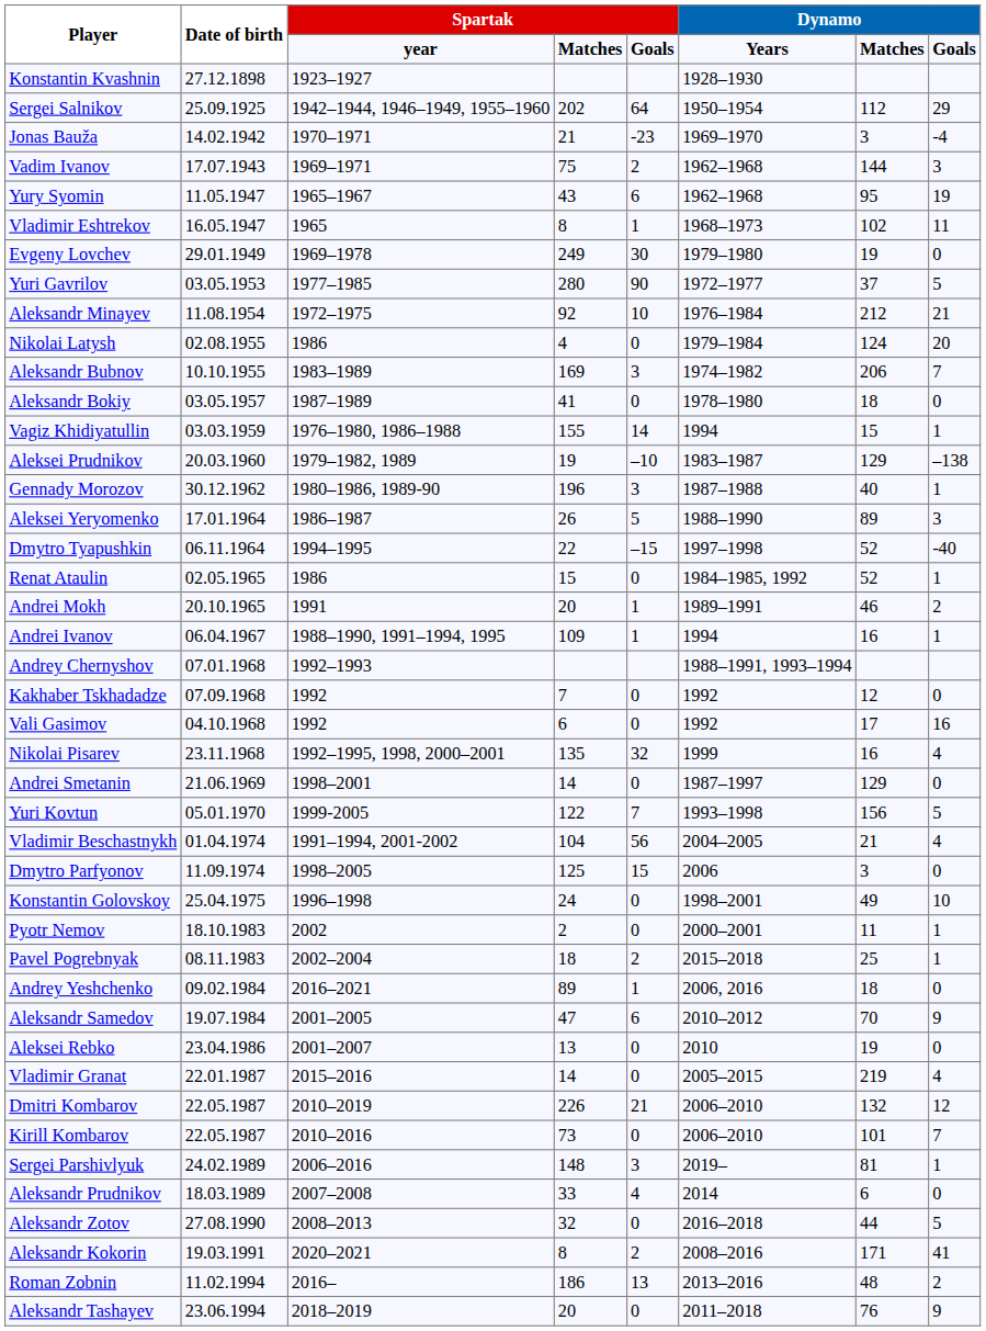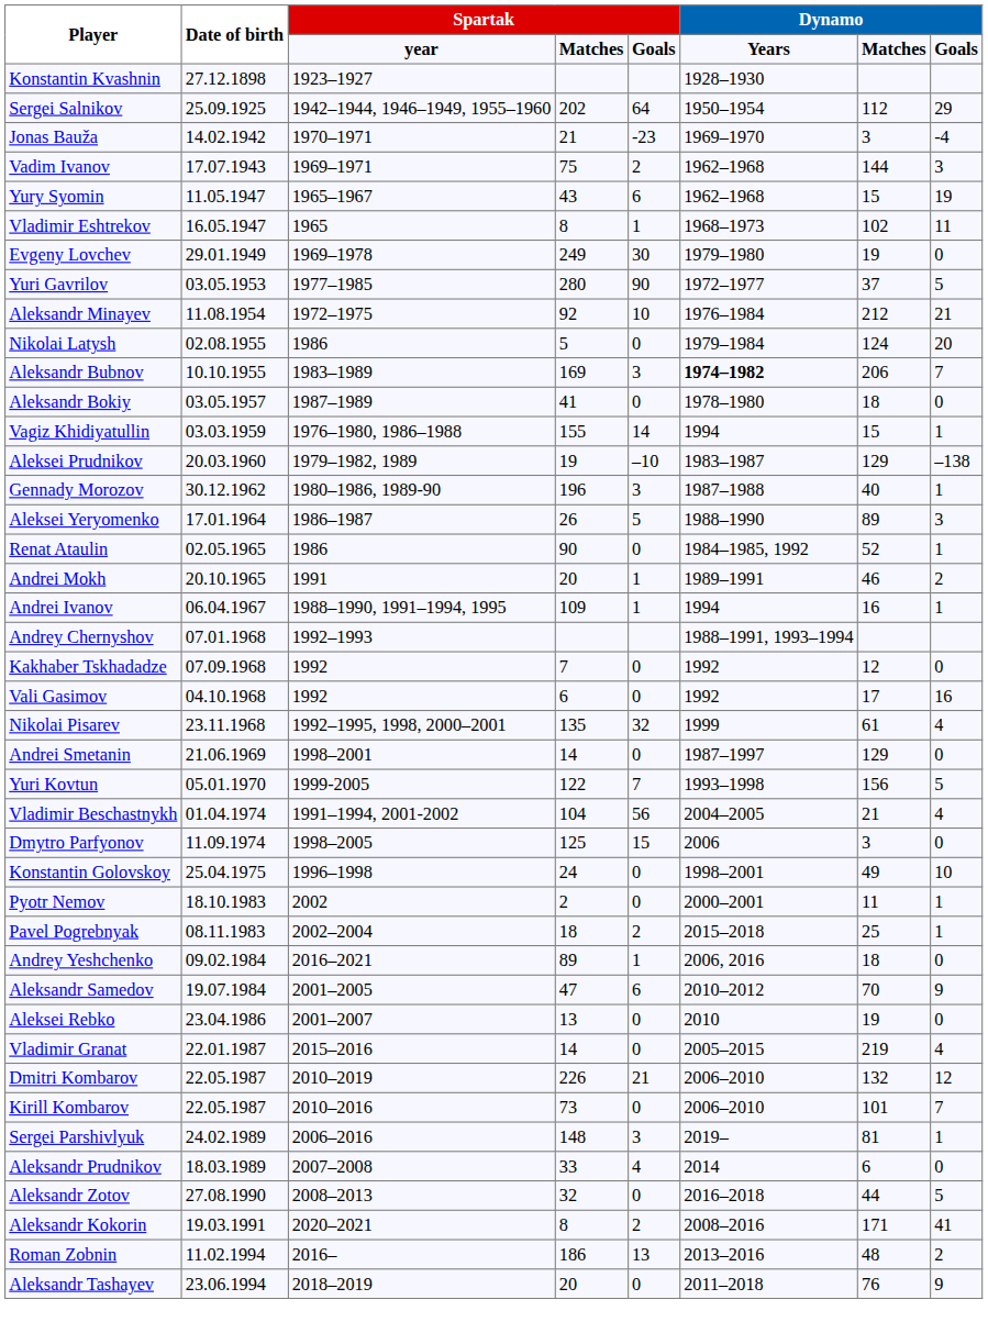 <table bgcolor="#f7f8ff" cellpadding="3" cellspacing="0" border="1" style="font-size: 95%; border: gray solid 1px; border-collapse: collapse;">
 <tr align=center bgcolor="#FFFFFF">
 <th rowspan="2">Player</th>
 <th rowspan="2">Date of birth</th>
 <th style="color:#FFFFFF; background:#DD0000;" colspan=3>Spartak</th>
 <th style="color:#FFFFFF; background:#0066b3;" colspan=3>Dynamo</th>
 </tr>
 <tr>
 <th>year</th>
 <th>Matches</th>
 <th>Goals</th>
 <th>Years</th>
 <th>Matches</th>
 <th>Goals</th>
 </tr>
 <tr>
 <td align="left"><a href='#'>Konstantin Kvashnin</a></td>
 <td>27.12.1898</td>
 <td>1923–1927</td>
 <td></td>
 <td></td>
 <td>1928–1930</td>
 <td></td>
 <td></td>
 </tr>
 <tr>
 <td align="left"><a href='#'>Sergei Salnikov</a></td>
 <td>25.09.1925</td>
 <td>1942–1944, 1946–1949, 1955–1960</td>
 <td>202</td>
 <td>64</td>
 <td>1950–1954</td>
 <td>112</td>
 <td>29</td>
 </tr>
 <tr>
 <td align="left"><a href='#'>Jonas Bauža</a></td>
 <td>14.02.1942</td>
 <td>1970–1971</td>
 <td>21</td>
 <td>-23</td>
 <td>1969–1970</td>
 <td>3</td>
 <td>-4</td>
 </tr>
 <tr>
 <td align="left"><a href='#'>Vadim Ivanov</a></td>
 <td>17.07.1943</td>
 <td>1969–1971</td>
 <td>75</td>
 <td>2</td>
 <td>1962–1968</td>
 <td>144</td>
 <td>3</td>
 </tr>
 <tr>
 <td align="left"><a href='#'>Yury Syomin</a></td>
 <td>11.05.1947</td>
 <td>1965–1967</td>
 <td>43</td>
 <td>6</td>
 <td>1962–1968</td>
-<td>95</td>
+<td>15</td>
 <td>19</td>
 </tr>
 <tr>
 <td align="left"><a href='#'>Vladimir Eshtrekov</a></td>
 <td>16.05.1947</td>
 <td>1965</td>
 <td>8</td>
 <td>1</td>
 <td>1968–1973</td>
 <td>102</td>
 <td>11</td>
 </tr>
 <tr>
 <td align="left"><a href='#'>Evgeny Lovchev</a></td>
 <td>29.01.1949</td>
 <td>1969–1978</td>
 <td>249</td>
 <td>30</td>
 <td>1979–1980</td>
 <td>19</td>
 <td>0</td>
 </tr>
 <tr>
 <td align="left"><a href='#'>Yuri Gavrilov</a></td>
 <td>03.05.1953</td>
 <td>1977–1985</td>
 <td>280</td>
 <td>90</td>
 <td>1972–1977</td>
 <td>37</td>
 <td>5</td>
 </tr>
 <tr>
 <td align="left"><a href='#'>Aleksandr Minayev</a></td>
 <td>11.08.1954</td>
 <td>1972–1975</td>
 <td>92</td>
 <td>10</td>
 <td>1976–1984</td>
 <td>212</td>
 <td>21</td>
 </tr>
 <tr>
 <td align="left"><a href='#'>Nikolai Latysh</a></td>
 <td>02.08.1955</td>
 <td>1986</td>
-<td>4</td>
+<td>5</td>
 <td>0</td>
 <td>1979–1984</td>
 <td>124</td>
 <td>20</td>
 </tr>
 <tr>
 <td align="left"><a href='#'>Aleksandr Bubnov</a></td>
 <td>10.10.1955</td>
 <td>1983–1989</td>
 <td>169</td>
 <td>3</td>
-<td>1974–1982</td>
+<td><strong>1974–1982</strong></td>
 <td>206</td>
 <td>7</td>
 </tr>
 <tr>
 <td align="left"><a href='#'>Aleksandr Bokiy</a></td>
 <td>03.05.1957</td>
 <td>1987–1989</td>
 <td>41</td>
 <td>0</td>
 <td>1978–1980</td>
 <td>18</td>
 <td>0</td>
 </tr>
 <tr>
 <td align="left"><a href='#'>Vagiz Khidiyatullin</a></td>
 <td>03.03.1959</td>
 <td>1976–1980, 1986–1988</td>
 <td>155</td>
 <td>14</td>
 <td>1994</td>
 <td>15</td>
 <td>1</td>
 </tr>
 <tr>
 <td align="left"><a href='#'>Aleksei Prudnikov</a></td>
 <td>20.03.1960</td>
 <td>1979–1982, 1989</td>
 <td>19</td>
 <td>–10</td>
 <td>1983–1987</td>
 <td>129</td>
 <td>–138</td>
 </tr>
 <tr>
 <td align="left"><a href='#'>Gennady Morozov</a></td>
 <td>30.12.1962</td>
 <td>1980–1986, 1989-90</td>
 <td>196</td>
 <td>3</td>
 <td>1987–1988</td>
 <td>40</td>
 <td>1</td>
 </tr>
 <tr>
 <td align="left"><a href='#'>Aleksei Yeryomenko</a></td>
 <td>17.01.1964</td>
 <td>1986–1987</td>
 <td>26</td>
 <td>5</td>
 <td>1988–1990</td>
 <td>89</td>
 <td>3</td>
 </tr>
 <tr>
-<td align="left"><a href='#'>Dmytro Tyapushkin</a></td>
-<td>06.11.1964</td>
-<td>1994–1995</td>
-<td>22</td>
-<td>–15</td>
-<td>1997–1998</td>
-<td>52</td>
-<td>-40</td>
-</tr>
-<tr>
 <td align="left"><a href='#'>Renat Ataulin</a></td>
 <td>02.05.1965</td>
 <td>1986</td>
-<td>15</td>
+<td>90</td>
 <td>0</td>
 <td>1984–1985, 1992</td>
 <td>52</td>
 <td>1</td>
 </tr>
 <tr>
 <td align="left"><a href='#'>Andrei Mokh</a></td>
 <td>20.10.1965</td>
 <td>1991</td>
 <td>20</td>
 <td>1</td>
 <td>1989–1991</td>
 <td>46</td>
 <td>2</td>
 </tr>
 <tr>
 <td align="left"><a href='#'>Andrei Ivanov</a></td>
 <td>06.04.1967</td>
 <td>1988–1990, 1991–1994, 1995</td>
 <td>109</td>
 <td>1</td>
 <td>1994</td>
 <td>16</td>
 <td>1</td>
 </tr>
 <tr>
 <td align="left"><a href='#'>Andrey Chernyshov</a></td>
 <td>07.01.1968</td>
 <td>1992–1993</td>
 <td></td>
 <td></td>
 <td>1988–1991, 1993–1994</td>
 <td></td>
 <td></td>
 </tr>
 <tr>
 <td align="left"><a href='#'>Kakhaber Tskhadadze</a></td>
 <td>07.09.1968</td>
 <td>1992</td>
 <td>7</td>
 <td>0</td>
 <td>1992</td>
 <td>12</td>
 <td>0</td>
 </tr>
 <tr>
 <td align="left"><a href='#'>Vali Gasimov</a></td>
 <td>04.10.1968</td>
 <td>1992</td>
 <td>6</td>
 <td>0</td>
 <td>1992</td>
 <td>17</td>
 <td>16</td>
 </tr>
 <tr>
 <td align="left"><a href='#'>Nikolai Pisarev</a></td>
 <td>23.11.1968</td>
 <td>1992–1995, 1998, 2000–2001</td>
 <td>135</td>
 <td>32</td>
 <td>1999</td>
-<td>16</td>
+<td>61</td>
 <td>4</td>
 </tr>
 <tr>
 <td align="left"><a href='#'>Andrei Smetanin</a></td>
 <td>21.06.1969</td>
 <td>1998–2001</td>
 <td>14</td>
 <td>0</td>
 <td>1987–1997</td>
 <td>129</td>
 <td>0</td>
 </tr>
 <tr>
 <td align="left"><a href='#'>Yuri Kovtun</a></td>
 <td>05.01.1970</td>
 <td>1999-2005</td>
 <td>122</td>
 <td>7</td>
 <td>1993–1998</td>
 <td>156</td>
 <td>5</td>
 </tr>
 <tr>
 <td align="left"><a href='#'>Vladimir Beschastnykh</a></td>
 <td>01.04.1974</td>
 <td>1991–1994, 2001-2002</td>
 <td>104</td>
 <td>56</td>
 <td>2004–2005</td>
 <td>21</td>
 <td>4</td>
 </tr>
 <tr>
 <td align="left"><a href='#'>Dmytro Parfyonov</a></td>
 <td>11.09.1974</td>
 <td>1998–2005</td>
 <td>125</td>
 <td>15</td>
 <td>2006</td>
 <td>3</td>
 <td>0</td>
 </tr>
 <tr>
 <td align="left"><a href='#'>Konstantin Golovskoy</a></td>
 <td>25.04.1975</td>
 <td>1996–1998</td>
 <td>24</td>
 <td>0</td>
 <td>1998–2001</td>
 <td>49</td>
 <td>10</td>
 </tr>
 <tr>
 <td align="left"><a href='#'>Pyotr Nemov</a></td>
 <td>18.10.1983</td>
 <td>2002</td>
 <td>2</td>
 <td>0</td>
 <td>2000–2001</td>
 <td>11</td>
 <td>1</td>
 </tr>
 <tr>
 <td align="left"><a href='#'>Pavel Pogrebnyak</a></td>
 <td>08.11.1983</td>
 <td>2002–2004</td>
 <td>18</td>
 <td>2</td>
 <td>2015–2018</td>
 <td>25</td>
 <td>1</td>
 </tr>
 <tr>
 <td align="left"><a href='#'>Andrey Yeshchenko</a></td>
 <td>09.02.1984</td>
 <td>2016–2021</td>
 <td>89</td>
 <td>1</td>
 <td>2006, 2016</td>
 <td>18</td>
 <td>0</td>
 </tr>
 <tr>
 <td align="left"><a href='#'>Aleksandr Samedov</a></td>
 <td>19.07.1984</td>
 <td>2001–2005</td>
 <td>47</td>
 <td>6</td>
 <td>2010–2012</td>
 <td>70</td>
 <td>9</td>
 </tr>
 <tr>
 <td align="left"><a href='#'>Aleksei Rebko</a></td>
 <td>23.04.1986</td>
 <td>2001–2007</td>
 <td>13</td>
 <td>0</td>
 <td>2010</td>
 <td>19</td>
 <td>0</td>
 </tr>
 <tr>
 <td align="left"><a href='#'>Vladimir Granat</a></td>
 <td>22.01.1987</td>
 <td>2015–2016</td>
 <td>14</td>
 <td>0</td>
 <td>2005–2015</td>
 <td>219</td>
 <td>4</td>
 </tr>
 <tr>
 <td align="left"><a href='#'>Dmitri Kombarov</a></td>
 <td>22.05.1987</td>
 <td>2010–2019</td>
 <td>226</td>
 <td>21</td>
 <td>2006–2010</td>
 <td>132</td>
 <td>12</td>
 </tr>
 <tr>
 <td align="left"><a href='#'>Kirill Kombarov</a></td>
 <td>22.05.1987</td>
 <td>2010–2016</td>
 <td>73</td>
 <td>0</td>
 <td>2006–2010</td>
 <td>101</td>
 <td>7</td>
 </tr>
 <tr>
 <td align="left"><a href='#'>Sergei Parshivlyuk</a></td>
 <td>24.02.1989</td>
 <td>2006–2016</td>
 <td>148</td>
 <td>3</td>
 <td>2019–</td>
 <td>81</td>
 <td>1</td>
 </tr>
 <tr>
 <td align="left"><a href='#'>Aleksandr Prudnikov</a></td>
 <td>18.03.1989</td>
 <td>2007–2008</td>
 <td>33</td>
 <td>4</td>
 <td>2014</td>
 <td>6</td>
 <td>0</td>
 </tr>
 <tr>
 <td align="left"><a href='#'>Aleksandr Zotov</a></td>
 <td>27.08.1990</td>
 <td>2008–2013</td>
 <td>32</td>
 <td>0</td>
 <td>2016–2018</td>
 <td>44</td>
 <td>5</td>
 </tr>
 <tr>
 <td align="left"><a href='#'>Aleksandr Kokorin</a></td>
 <td>19.03.1991</td>
 <td>2020–2021</td>
 <td>8</td>
 <td>2</td>
 <td>2008–2016</td>
 <td>171</td>
 <td>41</td>
 </tr>
 <tr>
 <td align="left"><a href='#'>Roman Zobnin</a></td>
 <td>11.02.1994</td>
 <td>2016–</td>
 <td>186</td>
 <td>13</td>
 <td>2013–2016</td>
 <td>48</td>
 <td>2</td>
 </tr>
 <tr>
 <td align="left"><a href='#'>Aleksandr Tashayev</a></td>
 <td>23.06.1994</td>
 <td>2018–2019</td>
 <td>20</td>
 <td>0</td>
 <td>2011–2018</td>
 <td>76</td>
 <td>9</td>
 </tr>
 </table>
